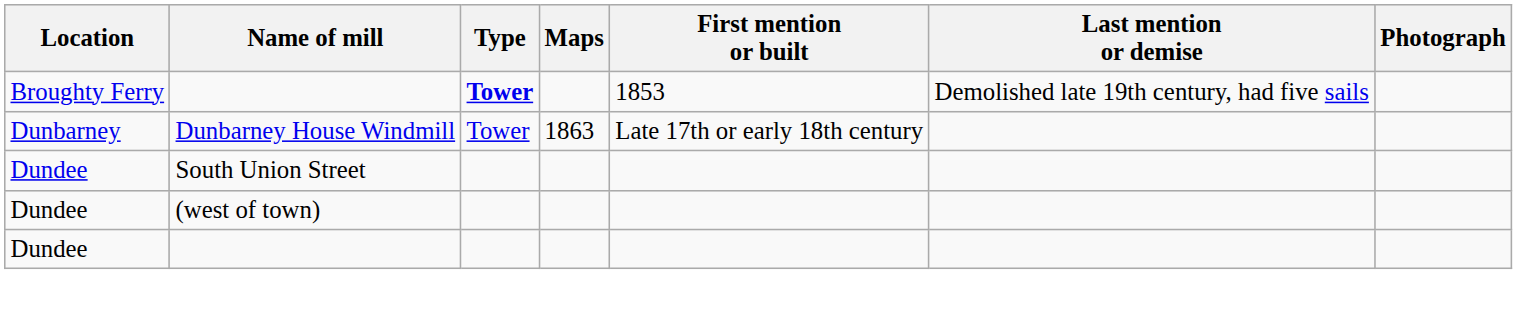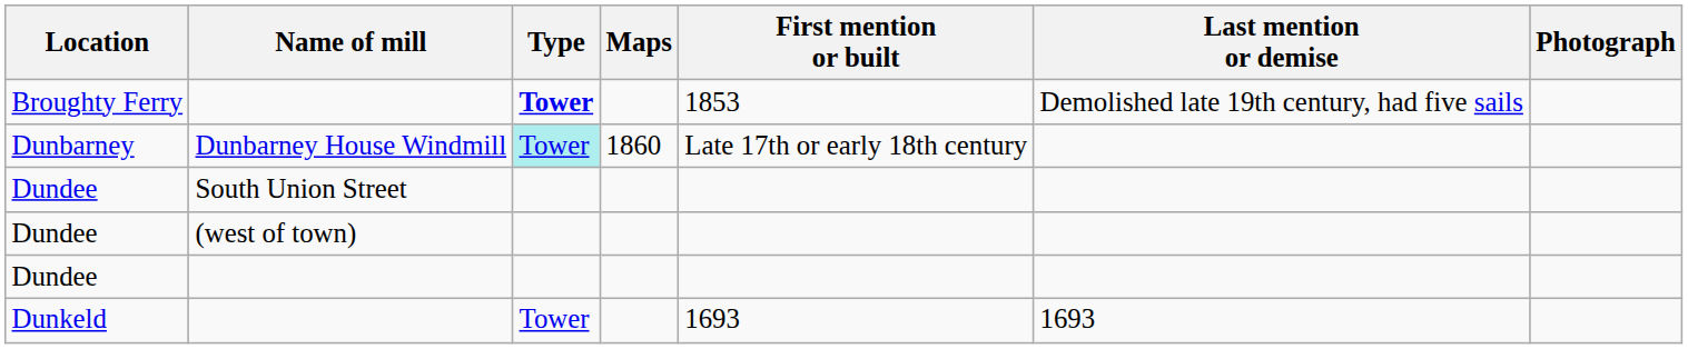 <table class="wikitable">
 <tr>
 <th>Location</th>
 <th>Name of mill</th>
 <th>Type</th>
 <th>Maps</th>
 <th>First mention<br>or built</th>
 <th>Last mention<br> or demise</th>
 <th>Photograph</th>
 </tr>
 <tr>
 <td><a href='#'>Broughty Ferry</a></td>
 <td></td>
 <td><strong><a href='#'>Tower</a></strong></td>
 <td></td>
 <td>1853</td>
 <td>Demolished late 19th century, had five <a href='#'>sails</a></td>
 <td></td>
 </tr>
 <tr>
 <td><a href='#'>Dunbarney</a></td>
 <td><a href='#'>Dunbarney House Windmill</a><br></td>
-<td><a href='#'>Tower</a></td>
-<td>1863</td>
+<td style="background: paleturquoise;"><a href='#'>Tower</a></td>
+<td>1860</td>
 <td>Late 17th or early 18th century</td>
 <td></td>
 <td></td>
 </tr>
 <tr>
 <td><a href='#'>Dundee</a></td>
 <td>South Union Street</td>
 <td></td>
 <td></td>
 <td></td>
 <td></td>
 <td></td>
 </tr>
 <tr>
 <td>Dundee</td>
 <td>(west of town)</td>
 <td></td>
 <td></td>
 <td></td>
 <td></td>
 <td></td>
 </tr>
 <tr>
 <td>Dundee</td>
 <td></td>
 <td></td>
 <td></td>
 <td></td>
 <td></td>
 <td></td>
 </tr>
+<tr>
+<td><a href='#'>Dunkeld</a></td>
+<td></td>
+<td><a href='#'>Tower</a></td>
+<td></td>
+<td>1693</td>
+<td>1693</td>
+<td></td>
+</tr>
 </table>
